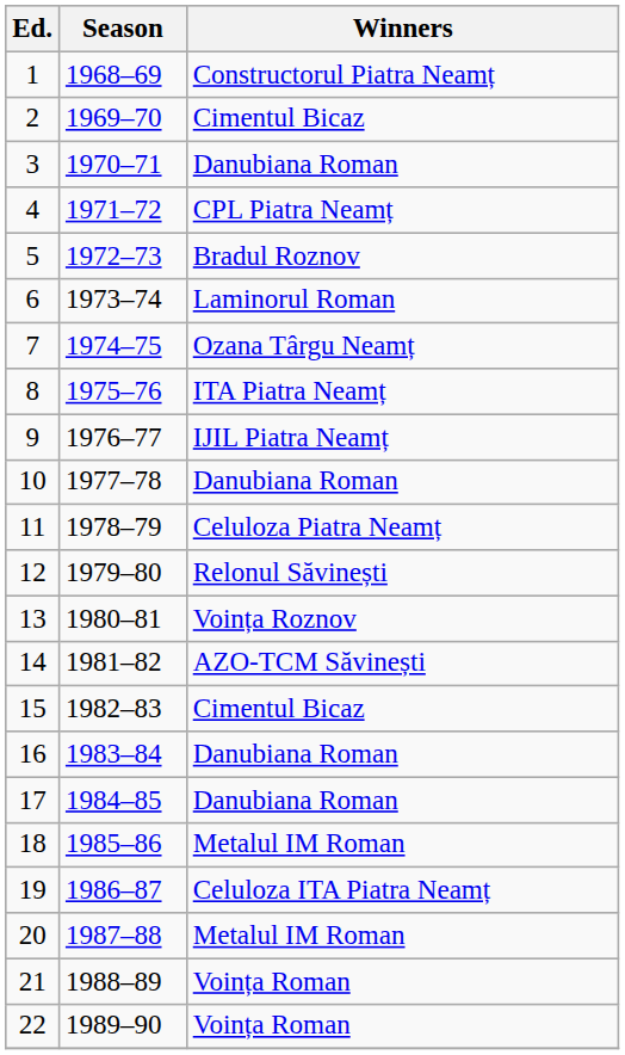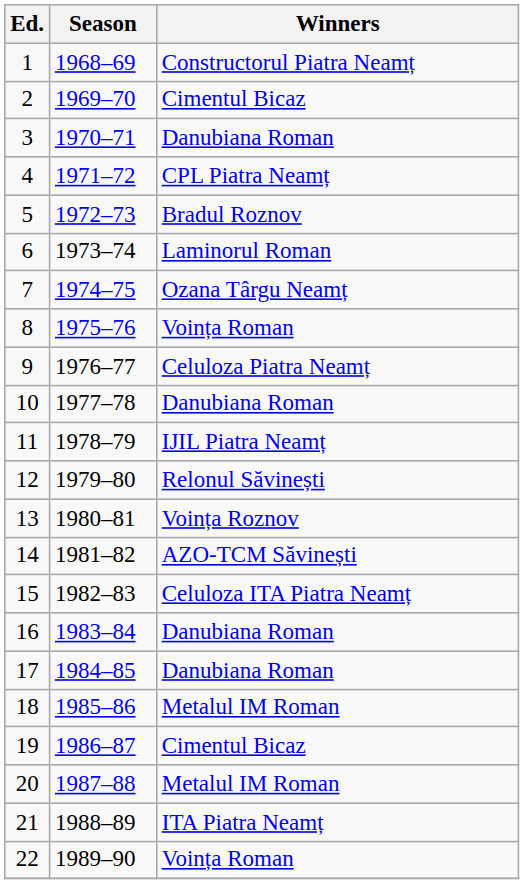 <table class="wikitable" style="font-size:90%">
 <tr>
 <th><abbr>Ed.</abbr></th>
 <th width="60">Season</th>
 <th width="220">Winners</th>
 </tr>
 <tr>
 <td align=center>1</td>
 <td><a href='#'>1968–69</a></td>
 <td><a href='#'>Constructorul Piatra Neamț</a></td>
 </tr>
 <tr>
 <td align=center>2</td>
 <td><a href='#'>1969–70</a></td>
 <td><a href='#'>Cimentul Bicaz</a></td>
 </tr>
 <tr>
 <td align=center>3</td>
 <td><a href='#'>1970–71</a></td>
 <td><a href='#'>Danubiana Roman</a></td>
 </tr>
 <tr>
 <td align=center>4</td>
 <td><a href='#'>1971–72</a></td>
 <td><a href='#'>CPL Piatra Neamț</a></td>
 </tr>
 <tr>
 <td align=center>5</td>
 <td><a href='#'>1972–73</a></td>
 <td><a href='#'>Bradul Roznov</a></td>
 </tr>
 <tr>
 <td align=center>6</td>
 <td>1973–74</td>
 <td><a href='#'>Laminorul Roman</a></td>
 </tr>
 <tr>
 <td align=center>7</td>
 <td><a href='#'>1974–75</a></td>
 <td><a href='#'>Ozana Târgu Neamț</a></td>
 </tr>
 <tr>
 <td align=center>8</td>
 <td><a href='#'>1975–76</a></td>
-<td><a href='#'>ITA Piatra Neamț</a></td>
+<td><a href='#'>Voința Roman</a></td>
 </tr>
 <tr>
 <td align=center>9</td>
 <td>1976–77</td>
-<td><a href='#'>IJIL Piatra Neamț</a></td>
+<td><a href='#'>Celuloza Piatra Neamț</a></td>
 </tr>
 <tr>
 <td align=center>10</td>
 <td>1977–78</td>
 <td><a href='#'>Danubiana Roman</a></td>
 </tr>
 <tr>
 <td align=center>11</td>
 <td>1978–79</td>
-<td><a href='#'>Celuloza Piatra Neamț</a></td>
+<td><a href='#'>IJIL Piatra Neamț</a></td>
 </tr>
 <tr>
 <td align=center>12</td>
 <td>1979–80</td>
 <td><a href='#'>Relonul Săvinești</a></td>
 </tr>
 <tr>
 <td align=center>13</td>
 <td>1980–81</td>
 <td><a href='#'>Voința Roznov</a></td>
 </tr>
 <tr>
 <td align=center>14</td>
 <td>1981–82</td>
 <td><a href='#'>AZO-TCM Săvinești</a></td>
 </tr>
 <tr>
 <td align=center>15</td>
 <td>1982–83</td>
-<td><a href='#'>Cimentul Bicaz</a></td>
+<td><a href='#'>Celuloza ITA Piatra Neamț</a></td>
 </tr>
 <tr>
 <td align=center>16</td>
 <td><a href='#'>1983–84</a></td>
 <td><a href='#'>Danubiana Roman</a></td>
 </tr>
 <tr>
 <td align=center>17</td>
 <td><a href='#'>1984–85</a></td>
 <td><a href='#'>Danubiana Roman</a></td>
 </tr>
 <tr>
 <td align=center>18</td>
 <td><a href='#'>1985–86</a></td>
 <td><a href='#'>Metalul IM Roman</a></td>
 </tr>
 <tr>
 <td align=center>19</td>
 <td><a href='#'>1986–87</a></td>
-<td><a href='#'>Celuloza ITA Piatra Neamț</a></td>
+<td><a href='#'>Cimentul Bicaz</a></td>
 </tr>
 <tr>
 <td align=center>20</td>
 <td><a href='#'>1987–88</a></td>
 <td><a href='#'>Metalul IM Roman</a></td>
 </tr>
 <tr>
 <td align=center>21</td>
 <td>1988–89</td>
-<td><a href='#'>Voința Roman</a></td>
+<td><a href='#'>ITA Piatra Neamț</a></td>
 </tr>
 <tr>
 <td align=center>22</td>
 <td>1989–90</td>
 <td><a href='#'>Voința Roman</a></td>
 </tr>
 <tr>
 </tr>
 </table>
